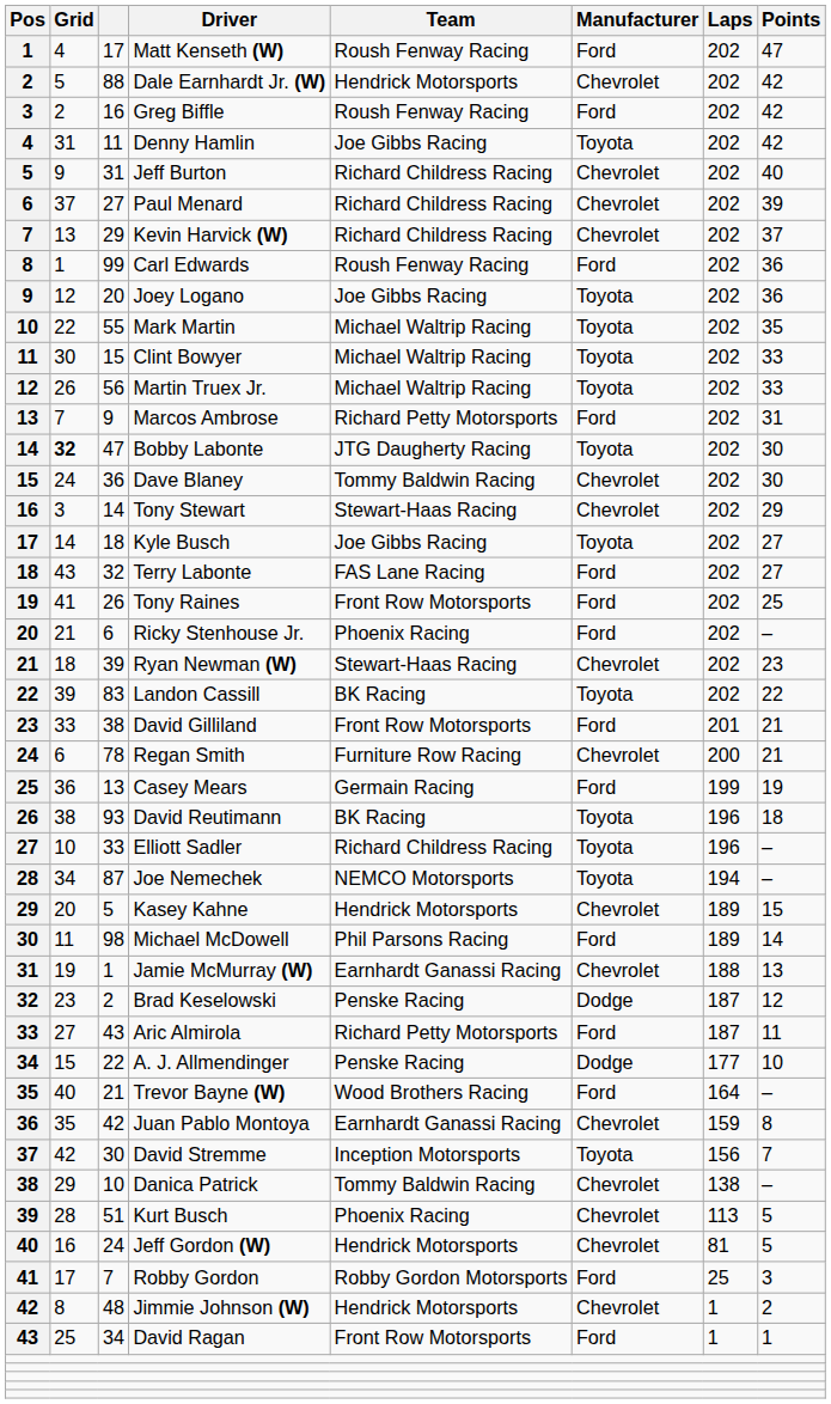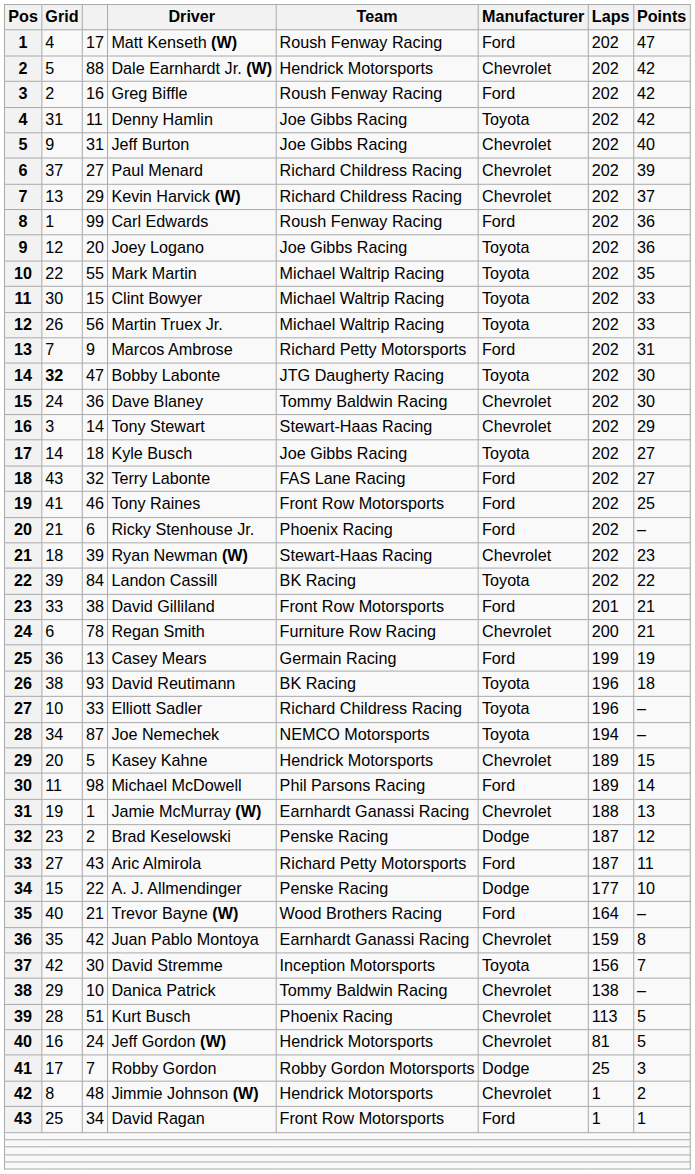 <table class="wikitable sortable">
 <tr>
 <th scope="col">Pos</th>
 <th scope="col">Grid</th>
 <th scope="col"></th>
 <th scope="col">Driver</th>
 <th scope="col">Team</th>
 <th scope="col">Manufacturer</th>
 <th scope="col">Laps</th>
 <th scope="col">Points</th>
 </tr>
 <tr>
 <th scope="row">1</th>
 <td>4</td>
 <td>17</td>
 <td>Matt Kenseth <strong>(W)</strong></td>
 <td>Roush Fenway Racing</td>
 <td>Ford</td>
 <td>202</td>
 <td>47</td>
 </tr>
 <tr>
 <th scope="row">2</th>
 <td>5</td>
 <td>88</td>
 <td>Dale Earnhardt Jr. <strong>(W)</strong></td>
 <td>Hendrick Motorsports</td>
 <td>Chevrolet</td>
 <td>202</td>
 <td>42</td>
 </tr>
 <tr>
 <th scope="row">3</th>
 <td>2</td>
 <td>16</td>
 <td>Greg Biffle</td>
 <td>Roush Fenway Racing</td>
 <td>Ford</td>
 <td>202</td>
 <td>42</td>
 </tr>
 <tr>
 <th scope="row">4</th>
 <td>31</td>
 <td>11</td>
 <td>Denny Hamlin</td>
 <td>Joe Gibbs Racing</td>
 <td>Toyota</td>
 <td>202</td>
 <td>42</td>
 </tr>
 <tr>
 <th scope="row">5</th>
 <td>9</td>
 <td>31</td>
 <td>Jeff Burton</td>
-<td>Richard Childress Racing</td>
+<td>Joe Gibbs Racing</td>
 <td>Chevrolet</td>
 <td>202</td>
 <td>40</td>
 </tr>
 <tr>
 <th scope="row">6</th>
 <td>37</td>
 <td>27</td>
 <td>Paul Menard</td>
 <td>Richard Childress Racing</td>
 <td>Chevrolet</td>
 <td>202</td>
 <td>39</td>
 </tr>
 <tr>
 <th scope="row">7</th>
 <td>13</td>
 <td>29</td>
 <td>Kevin Harvick <strong>(W)</strong></td>
 <td>Richard Childress Racing</td>
 <td>Chevrolet</td>
 <td>202</td>
 <td>37</td>
 </tr>
 <tr>
 <th scope="row">8</th>
 <td>1</td>
 <td>99</td>
 <td>Carl Edwards</td>
 <td>Roush Fenway Racing</td>
 <td>Ford</td>
 <td>202</td>
 <td>36</td>
 </tr>
 <tr>
 <th scope="row">9</th>
 <td>12</td>
 <td>20</td>
 <td>Joey Logano</td>
 <td>Joe Gibbs Racing</td>
 <td>Toyota</td>
 <td>202</td>
 <td>36</td>
 </tr>
 <tr>
 <th scope="row">10</th>
 <td>22</td>
 <td>55</td>
 <td>Mark Martin</td>
 <td>Michael Waltrip Racing</td>
 <td>Toyota</td>
 <td>202</td>
 <td>35</td>
 </tr>
 <tr>
 <th scope="row">11</th>
 <td>30</td>
 <td>15</td>
 <td>Clint Bowyer</td>
 <td>Michael Waltrip Racing</td>
 <td>Toyota</td>
 <td>202</td>
 <td>33</td>
 </tr>
 <tr>
 <th scope="row">12</th>
 <td>26</td>
 <td>56</td>
 <td>Martin Truex Jr.</td>
 <td>Michael Waltrip Racing</td>
 <td>Toyota</td>
 <td>202</td>
 <td>33</td>
 </tr>
 <tr>
 <th scope="row">13</th>
 <td>7</td>
 <td>9</td>
 <td>Marcos Ambrose</td>
 <td>Richard Petty Motorsports</td>
 <td>Ford</td>
 <td>202</td>
 <td>31</td>
 </tr>
 <tr>
 <th scope="row">14</th>
 <td><strong>32</strong></td>
 <td>47</td>
 <td>Bobby Labonte</td>
 <td>JTG Daugherty Racing</td>
 <td>Toyota</td>
 <td>202</td>
 <td>30</td>
 </tr>
 <tr>
 <th scope="row">15</th>
 <td>24</td>
 <td>36</td>
 <td>Dave Blaney</td>
 <td>Tommy Baldwin Racing</td>
 <td>Chevrolet</td>
 <td>202</td>
 <td>30</td>
 </tr>
 <tr>
 <th scope="row">16</th>
 <td>3</td>
 <td>14</td>
 <td>Tony Stewart</td>
 <td>Stewart-Haas Racing</td>
 <td>Chevrolet</td>
 <td>202</td>
 <td>29</td>
 </tr>
 <tr>
 <th scope="row">17</th>
 <td>14</td>
 <td>18</td>
 <td>Kyle Busch</td>
 <td>Joe Gibbs Racing</td>
 <td>Toyota</td>
 <td>202</td>
 <td>27</td>
 </tr>
 <tr>
 <th scope="row">18</th>
 <td>43</td>
 <td>32</td>
 <td>Terry Labonte</td>
 <td>FAS Lane Racing</td>
 <td>Ford</td>
 <td>202</td>
 <td>27</td>
 </tr>
 <tr>
 <th scope="row">19</th>
 <td>41</td>
-<td>26</td>
+<td>46</td>
 <td>Tony Raines</td>
 <td>Front Row Motorsports</td>
 <td>Ford</td>
 <td>202</td>
 <td>25</td>
 </tr>
 <tr>
 <th scope="row">20</th>
 <td>21</td>
 <td>6</td>
 <td>Ricky Stenhouse Jr.</td>
 <td>Phoenix Racing</td>
 <td>Ford</td>
 <td>202</td>
 <td>–</td>
 </tr>
 <tr>
 <th scope="row">21</th>
 <td>18</td>
 <td>39</td>
 <td>Ryan Newman <strong>(W)</strong></td>
 <td>Stewart-Haas Racing</td>
 <td>Chevrolet</td>
 <td>202</td>
 <td>23</td>
 </tr>
 <tr>
 <th scope="row">22</th>
 <td>39</td>
-<td>83</td>
+<td>84</td>
 <td>Landon Cassill</td>
 <td>BK Racing</td>
 <td>Toyota</td>
 <td>202</td>
 <td>22</td>
 </tr>
 <tr>
 <th scope="row">23</th>
 <td>33</td>
 <td>38</td>
 <td>David Gilliland</td>
 <td>Front Row Motorsports</td>
 <td>Ford</td>
 <td>201</td>
 <td>21</td>
 </tr>
 <tr>
 <th scope="row">24</th>
 <td>6</td>
 <td>78</td>
 <td>Regan Smith</td>
 <td>Furniture Row Racing</td>
 <td>Chevrolet</td>
 <td>200</td>
 <td>21</td>
 </tr>
 <tr>
 <th scope="row">25</th>
 <td>36</td>
 <td>13</td>
 <td>Casey Mears</td>
 <td>Germain Racing</td>
 <td>Ford</td>
 <td>199</td>
 <td>19</td>
 </tr>
 <tr>
 <th scope="row">26</th>
 <td>38</td>
 <td>93</td>
 <td>David Reutimann</td>
 <td>BK Racing</td>
 <td>Toyota</td>
 <td>196</td>
 <td>18</td>
 </tr>
 <tr>
 <th scope="row">27</th>
 <td>10</td>
 <td>33</td>
 <td>Elliott Sadler</td>
 <td>Richard Childress Racing</td>
 <td>Toyota</td>
 <td>196</td>
 <td>–</td>
 </tr>
 <tr>
 <th scope="row">28</th>
 <td>34</td>
 <td>87</td>
 <td>Joe Nemechek</td>
 <td>NEMCO Motorsports</td>
 <td>Toyota</td>
 <td>194</td>
 <td>–</td>
 </tr>
 <tr>
 <th scope="row">29</th>
 <td>20</td>
 <td>5</td>
 <td>Kasey Kahne</td>
 <td>Hendrick Motorsports</td>
 <td>Chevrolet</td>
 <td>189</td>
 <td>15</td>
 </tr>
 <tr>
 <th scope="row">30</th>
 <td>11</td>
 <td>98</td>
 <td>Michael McDowell</td>
 <td>Phil Parsons Racing</td>
 <td>Ford</td>
 <td>189</td>
 <td>14</td>
 </tr>
 <tr>
 <th scope="row">31</th>
 <td>19</td>
 <td>1</td>
 <td>Jamie McMurray <strong>(W)</strong></td>
 <td>Earnhardt Ganassi Racing</td>
 <td>Chevrolet</td>
 <td>188</td>
 <td>13</td>
 </tr>
 <tr>
 <th scope="row">32</th>
 <td>23</td>
 <td>2</td>
 <td>Brad Keselowski</td>
 <td>Penske Racing</td>
 <td>Dodge</td>
 <td>187</td>
 <td>12</td>
 </tr>
 <tr>
 <th scope="row">33</th>
 <td>27</td>
 <td>43</td>
 <td>Aric Almirola</td>
 <td>Richard Petty Motorsports</td>
 <td>Ford</td>
 <td>187</td>
 <td>11</td>
 </tr>
 <tr>
 <th scope="row">34</th>
 <td>15</td>
 <td>22</td>
 <td>A. J. Allmendinger</td>
 <td>Penske Racing</td>
 <td>Dodge</td>
 <td>177</td>
 <td>10</td>
 </tr>
 <tr>
 <th scope="row">35</th>
 <td>40</td>
 <td>21</td>
 <td>Trevor Bayne <strong>(W)</strong></td>
 <td>Wood Brothers Racing</td>
 <td>Ford</td>
 <td>164</td>
 <td>–</td>
 </tr>
 <tr>
 <th scope="row">36</th>
 <td>35</td>
 <td>42</td>
 <td>Juan Pablo Montoya</td>
 <td>Earnhardt Ganassi Racing</td>
 <td>Chevrolet</td>
 <td>159</td>
 <td>8</td>
 </tr>
 <tr>
 <th scope="row">37</th>
 <td>42</td>
 <td>30</td>
 <td>David Stremme</td>
 <td>Inception Motorsports</td>
 <td>Toyota</td>
 <td>156</td>
 <td>7</td>
 </tr>
 <tr>
 <th scope="row">38</th>
 <td>29</td>
 <td>10</td>
 <td>Danica Patrick</td>
 <td><abbr>Tommy Baldwin Racing</abbr></td>
 <td>Chevrolet</td>
 <td>138</td>
 <td>–</td>
 </tr>
 <tr>
 <th scope="row">39</th>
 <td>28</td>
 <td>51</td>
 <td>Kurt Busch</td>
 <td>Phoenix Racing</td>
 <td>Chevrolet</td>
 <td>113</td>
 <td>5</td>
 </tr>
 <tr>
 <th scope="row">40</th>
 <td>16</td>
 <td>24</td>
 <td>Jeff Gordon <strong>(W)</strong></td>
 <td>Hendrick Motorsports</td>
 <td>Chevrolet</td>
 <td>81</td>
 <td>5</td>
 </tr>
 <tr>
 <th scope="row">41</th>
 <td>17</td>
 <td>7</td>
 <td>Robby Gordon</td>
 <td>Robby Gordon Motorsports</td>
-<td>Ford</td>
+<td>Dodge</td>
 <td>25</td>
 <td>3</td>
 </tr>
 <tr>
 <th scope="row">42</th>
 <td>8</td>
 <td>48</td>
 <td>Jimmie Johnson <strong>(W)</strong></td>
 <td>Hendrick Motorsports</td>
 <td>Chevrolet</td>
 <td>1</td>
 <td>2</td>
 </tr>
 <tr>
 <th scope="row">43</th>
 <td>25</td>
 <td>34</td>
 <td>David Ragan</td>
 <td>Front Row Motorsports</td>
 <td>Ford</td>
 <td>1</td>
 <td>1</td>
 </tr>
 <tr class="sortbottom">
 <td colspan="9"></td>
 </tr>
 <tr>
 <td colspan="9"></td>
 </tr>
 <tr>
 <td colspan="9"></td>
 </tr>
 <tr>
 <td colspan="9"></td>
 </tr>
 <tr>
 <td colspan="9"></td>
 </tr>
 </table>
